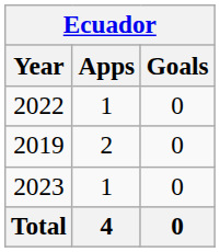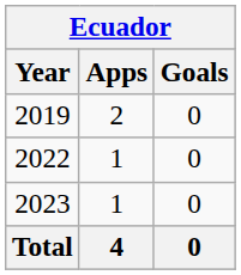 <table class="wikitable" style="text-align:center">
 <tr>
 <th colspan=3><a href='#'>Ecuador</a></th>
 </tr>
 <tr>
 <th>Year</th>
 <th>Apps</th>
 <th>Goals</th>
 </tr>
 <tr>
-<td>2022</td>
-<td>1</td>
+<td>2019</td>
+<td>2</td>
 <td>0</td>
 </tr>
 <tr>
-<td>2019</td>
-<td>2</td>
+<td>2022</td>
+<td>1</td>
 <td>0</td>
 </tr>
 <tr>
 <td>2023</td>
 <td>1</td>
 <td>0</td>
 </tr>
 <tr>
 <th>Total</th>
 <th>4</th>
 <th>0</th>
 </tr>
 </table>
